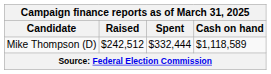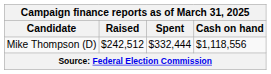 <table class="wikitable sortable">
 <tr>
 <th colspan=4>Campaign finance reports as of March 31, 2025</th>
 </tr>
 <tr style="text-align:center;">
 <th>Candidate</th>
 <th>Raised</th>
 <th>Spent</th>
 <th>Cash on hand</th>
 </tr>
 <tr>
 <td>Mike Thompson (D)</td>
 <td>$242,512</td>
 <td>$332,444</td>
-<td>$1,118,589</td>
+<td>$1,118,556</td>
 </tr>
 <tr>
 <th colspan="4"><small>Source: <a href='#'>Federal Election Commission</a></small></th>
 </tr>
 </table>
